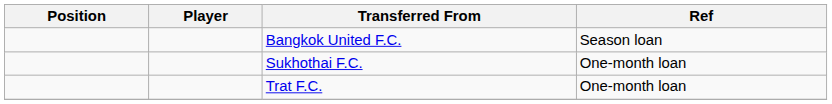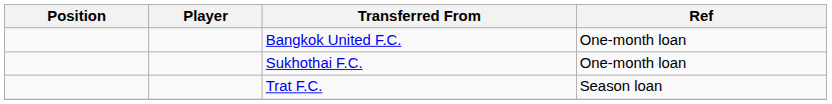 <table class="wikitable sortable" style="width:70%; text-align:center; font-size:100%; text-align:left;">
 <tr>
 <th><strong>Position</strong></th>
 <th><strong>Player</strong></th>
 <th><strong>Transferred From</strong></th>
 <th><strong>Ref</strong></th>
 </tr>
 <tr>
 <td></td>
 <td></td>
 <td> <a href='#'>Bangkok United F.C.</a></td>
-<td>Season loan </td>
+<td>One-month loan</td>
 </tr>
 <tr>
 <td></td>
 <td></td>
 <td> <a href='#'>Sukhothai F.C.</a></td>
 <td>One-month loan </td>
 </tr>
 <tr>
 <td></td>
 <td></td>
 <td> <a href='#'>Trat F.C.</a></td>
-<td>One-month loan</td>
+<td>Season loan </td>
 </tr>
 <tr>
 </tr>
 </table>
